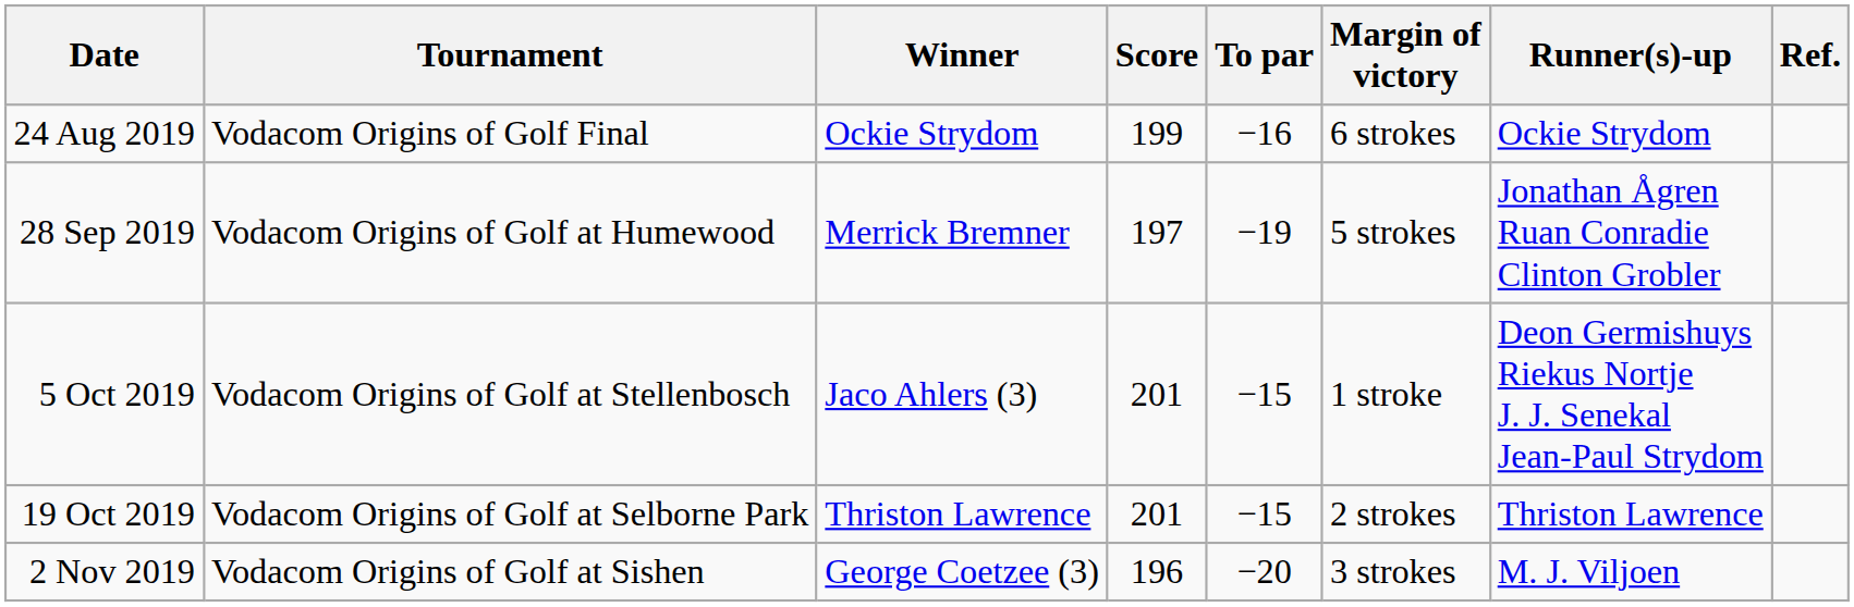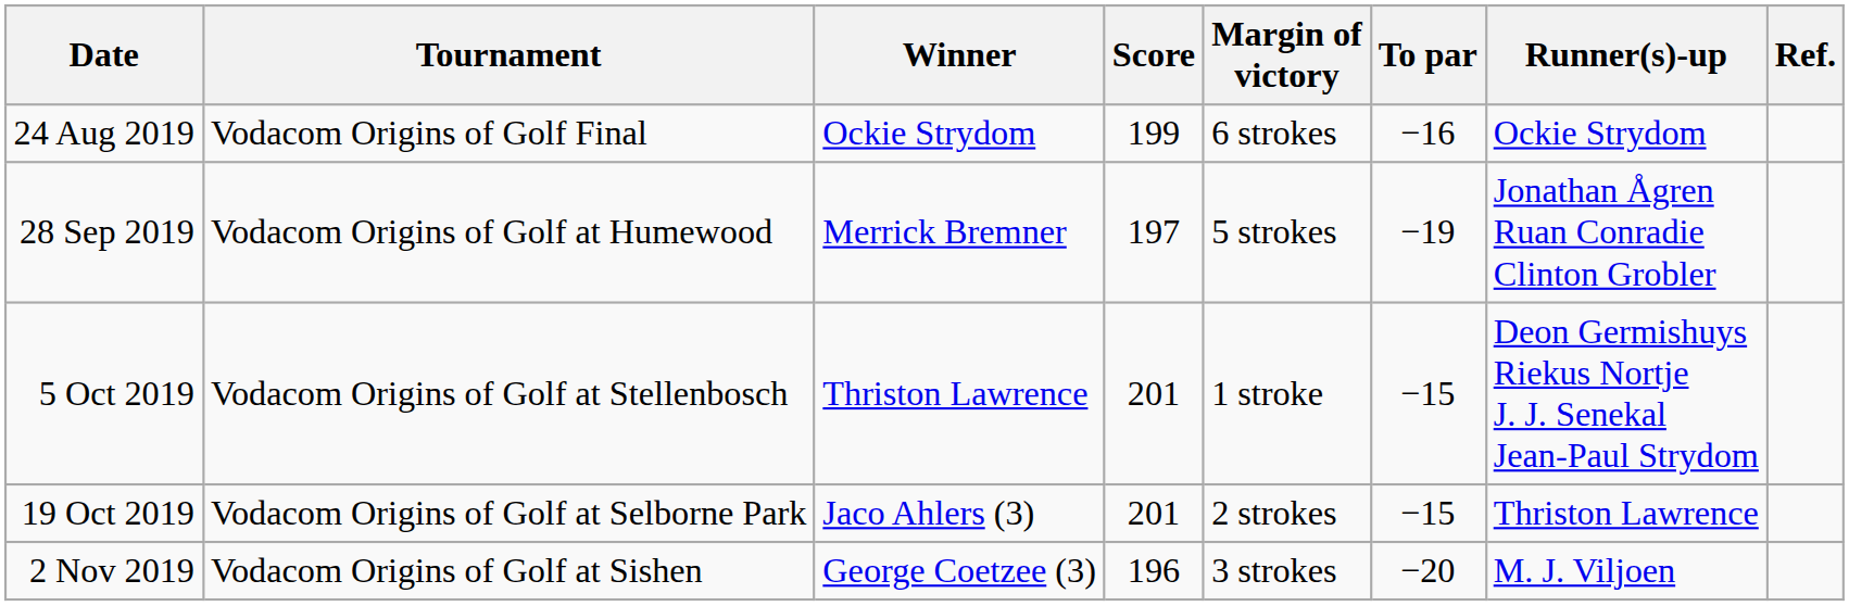 <table class=wikitable style="font-size:95%">
 <tr>
 <th>Date</th>
 <th>Tournament</th>
 <th>Winner</th>
 <th>Score</th>
+<th>Margin of<br>victory</th>
 <th>To par</th>
-<th>Margin of<br>victory</th>
 <th>Runner(s)-up</th>
 <th>Ref.</th>
 </tr>
 <tr>
 <td align=right>24 Aug 2019</td>
 <td>Vodacom Origins of Golf Final</td>
 <td> <a href='#'>Ockie Strydom</a></td>
 <td align=center>199</td>
+<td>6 strokes</td>
 <td align=center>−16</td>
-<td>6 strokes</td>
 <td> <a href='#'>Ockie Strydom</a></td>
 <td></td>
 </tr>
 <tr>
 <td align=right>28 Sep 2019</td>
 <td>Vodacom Origins of Golf at Humewood</td>
 <td> <a href='#'>Merrick Bremner</a></td>
 <td align=center>197</td>
+<td>5 strokes</td>
 <td align=center>−19</td>
-<td>5 strokes</td>
 <td> <a href='#'>Jonathan Ågren</a><br> <a href='#'>Ruan Conradie</a><br> <a href='#'>Clinton Grobler</a></td>
 <td></td>
 </tr>
 <tr>
 <td align=right>5 Oct 2019</td>
 <td>Vodacom Origins of Golf at Stellenbosch</td>
-<td> <a href='#'>Jaco Ahlers</a> (3)</td>
+<td> <a href='#'>Thriston Lawrence</a></td>
 <td align=center>201</td>
+<td>1 stroke</td>
 <td align=center>−15</td>
-<td>1 stroke</td>
 <td> <a href='#'>Deon Germishuys</a><br> <a href='#'>Riekus Nortje</a><br> <a href='#'>J. J. Senekal</a><br> <a href='#'>Jean-Paul Strydom</a></td>
 <td></td>
 </tr>
 <tr>
 <td align=right>19 Oct 2019</td>
 <td>Vodacom Origins of Golf at Selborne Park</td>
-<td> <a href='#'>Thriston Lawrence</a></td>
+<td> <a href='#'>Jaco Ahlers</a> (3)</td>
 <td align=center>201</td>
+<td>2 strokes</td>
 <td align=center>−15</td>
-<td>2 strokes</td>
 <td> <a href='#'>Thriston Lawrence</a></td>
 <td></td>
 </tr>
 <tr>
 <td align=right>2 Nov 2019</td>
 <td>Vodacom Origins of Golf at Sishen</td>
 <td> <a href='#'>George Coetzee</a> (3)</td>
 <td align=center>196</td>
+<td>3 strokes</td>
 <td align=center>−20</td>
-<td>3 strokes</td>
 <td> <a href='#'>M. J. Viljoen</a></td>
 <td></td>
 </tr>
 </table>
